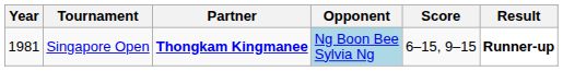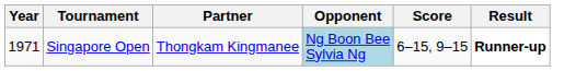 <table class="sortable wikitable" style="font-size: 90%;">
 <tr>
 <th>Year</th>
 <th>Tournament</th>
 <th>Partner</th>
 <th>Opponent</th>
 <th>Score</th>
 <th>Result</th>
 </tr>
 <tr>
-<td align="center">1981</td>
+<td align="center">1971</td>
 <td><a href='#'>Singapore Open</a></td>
-<td><strong> <a href='#'>Thongkam Kingmanee</a></strong></td>
+<td> <a href='#'>Thongkam Kingmanee</a></td>
 <td style="background: lightblue;"> <a href='#'>Ng Boon Bee</a><br> <a href='#'>Sylvia Ng</a></td>
 <td>6–15, 9–15</td>
 <td style="text-align:left; background:white"> <strong>Runner-up</strong></td>
 </tr>
 </table>
